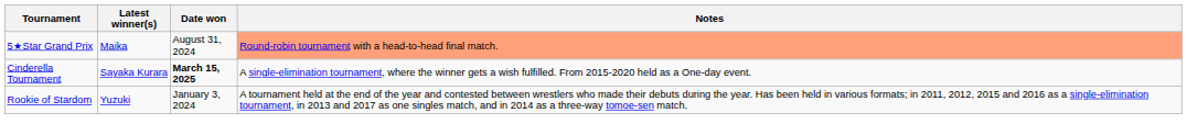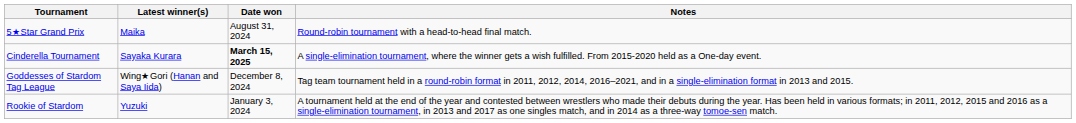 <table class="wikitable" style="font-size:85%;">
 <tr>
 <th>Tournament</th>
 <th>Latest winner(s)</th>
 <th>Date won</th>
 <th>Notes</th>
 </tr>
 <tr>
 <td><a href='#'>5★Star Grand Prix</a></td>
 <td><a href='#'>Maika</a></td>
 <td>August 31, 2024</td>
-<td style="background: lightsalmon;"><a href='#'>Round-robin tournament</a> with a head-to-head final match.</td>
+<td><a href='#'>Round-robin tournament</a> with a head-to-head final match.</td>
 </tr>
 <tr>
 <td><a href='#'>Cinderella Tournament</a></td>
 <td><a href='#'>Sayaka Kurara</a></td>
 <td><strong>March 15, 2025</strong></td>
 <td>A <a href='#'>single-elimination tournament</a>, where the winner gets a wish fulfilled. From 2015-2020 held as a One-day event.</td>
 </tr>
 <tr>
+<td><a href='#'>Goddesses of Stardom Tag League</a></td>
+<td>Wing★Gori (<a href='#'>Hanan</a> and <a href='#'>Saya Iida</a>)</td>
+<td>December 8, 2024</td>
+<td>Tag team tournament held in a <a href='#'>round-robin format</a> in 2011, 2012, 2014, 2016–2021, and in a <a href='#'>single-elimination format</a> in 2013 and 2015.</td>
+</tr>
+<tr>
 <td><a href='#'>Rookie of Stardom</a></td>
 <td><a href='#'>Yuzuki</a></td>
 <td>January 3, 2024</td>
 <td>A tournament held at the end of the year and contested between wrestlers who made their debuts during the year. Has been held in various formats; in 2011, 2012, 2015 and 2016 as a <a href='#'>single-elimination tournament</a>, in 2013 and 2017 as one singles match, and in 2014 as a three-way <a href='#'>tomoe-sen</a> match.</td>
 </tr>
 </table>
